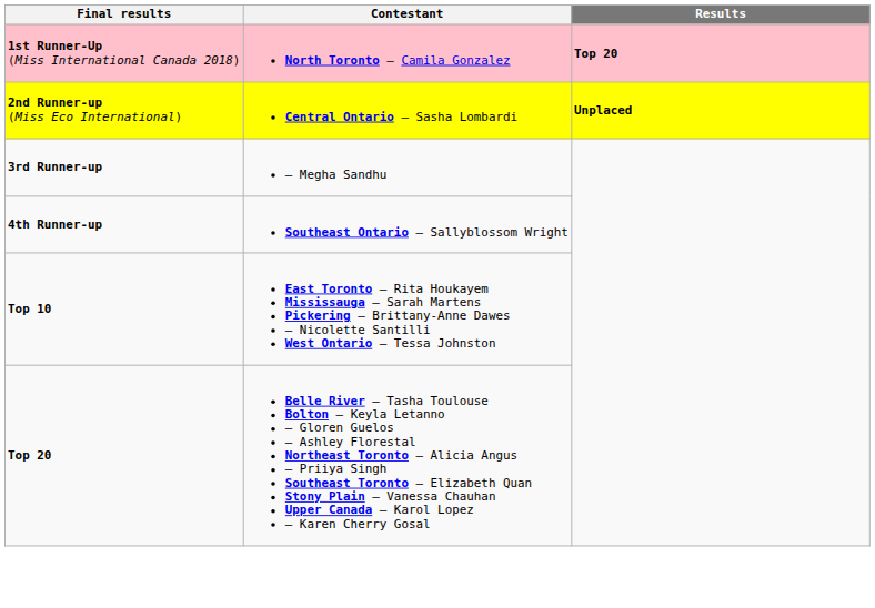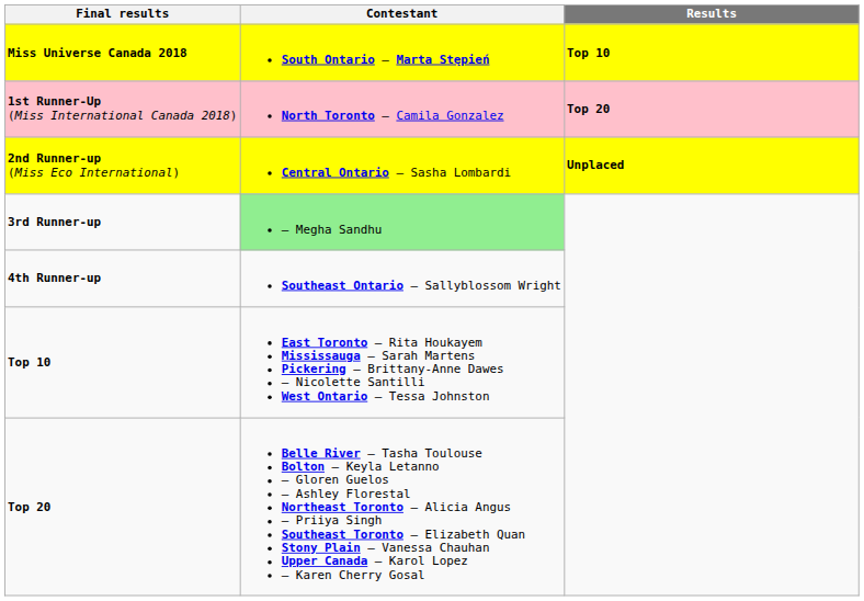 <table class="wikitable sortable" style="font-size: 95%;">
 <tr>
 <th>Final results</th>
 <th>Contestant</th>
 <th width="300" style="background-color:#787878;color:#FFFFFF;">Results</th>
+</tr>
+<tr style="background:yellow;">
+<td><strong>Miss Universe Canada 2018</strong></td>
+<td><br><ul><li><strong> <a href='#'>South Ontario</a></strong> – <strong><a href='#'>Marta Stępień</a></strong></li></ul></td>
+<td><strong>Top 10</strong></td>
 </tr>
 <tr style="background:pink;">
 <td><strong>1st Runner-Up</strong><br> (<em>Miss International Canada 2018</em>)</td>
 <td><br><ul><li><strong> <a href='#'>North Toronto</a></strong> – <a href='#'>Camila Gonzalez</a></li></ul></td>
 <td><strong>Top 20</strong></td>
 </tr>
 <tr style="background:yellow;">
 <td><strong>2nd Runner-up</strong><br> (<em>Miss Eco International</em>)</td>
 <td><br><ul><li><strong> <a href='#'>Central Ontario</a></strong> – Sasha Lombardi</li></ul></td>
 <td><strong>Unplaced</strong></td>
 </tr>
 <tr>
 <td><strong>3rd Runner-up</strong></td>
-<td><br><ul><li><strong></strong> – Megha Sandhu</li></ul></td>
+<td style="background: lightgreen;"><br><ul><li><strong></strong> – Megha Sandhu</li></ul></td>
 </tr>
 <tr>
 <td><strong>4th Runner-up</strong></td>
 <td><br><ul><li><strong> <a href='#'>Southeast Ontario</a></strong> – Sallyblossom Wright</li></ul></td>
 </tr>
 <tr>
 <td><strong>Top 10</strong></td>
 <td><br><ul><li><strong> <a href='#'>East Toronto</a></strong> – Rita Houkayem</li><li><strong> <a href='#'>Mississauga</a></strong> – Sarah Martens</li><li><strong> <a href='#'>Pickering</a></strong> – Brittany-Anne Dawes</li><li><strong></strong> – Nicolette Santilli</li><li><strong> <a href='#'>West Ontario</a></strong> – Tessa Johnston</li></ul></td>
 </tr>
 <tr>
 <td><strong>Top 20</strong></td>
 <td><br><ul><li><strong> <a href='#'>Belle River</a></strong> – Tasha Toulouse</li><li><strong> <a href='#'>Bolton</a></strong> – Keyla Letanno</li><li><strong></strong> – Gloren Guelos</li><li><strong></strong> – Ashley Florestal</li><li><strong> <a href='#'>Northeast Toronto</a></strong> – Alicia Angus</li><li><strong></strong> – Priiya Singh</li><li><strong> <a href='#'>Southeast Toronto</a></strong> – Elizabeth Quan</li><li><strong> <a href='#'>Stony Plain</a></strong> – Vanessa Chauhan</li><li><strong> <a href='#'>Upper Canada</a></strong> – Karol Lopez</li><li><strong></strong> – Karen Cherry Gosal</li></ul></td>
 </tr>
 </table>
